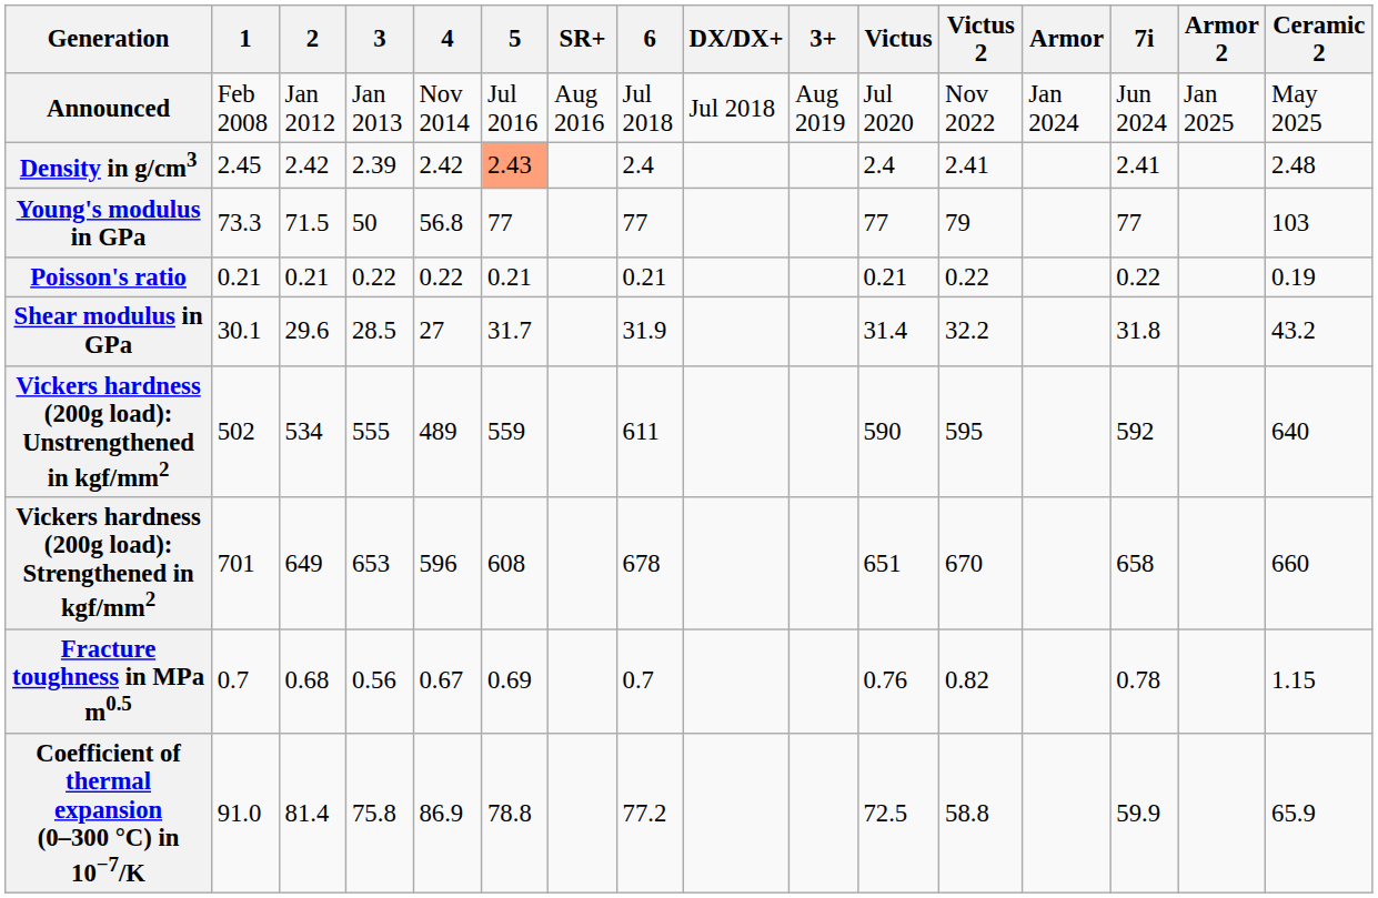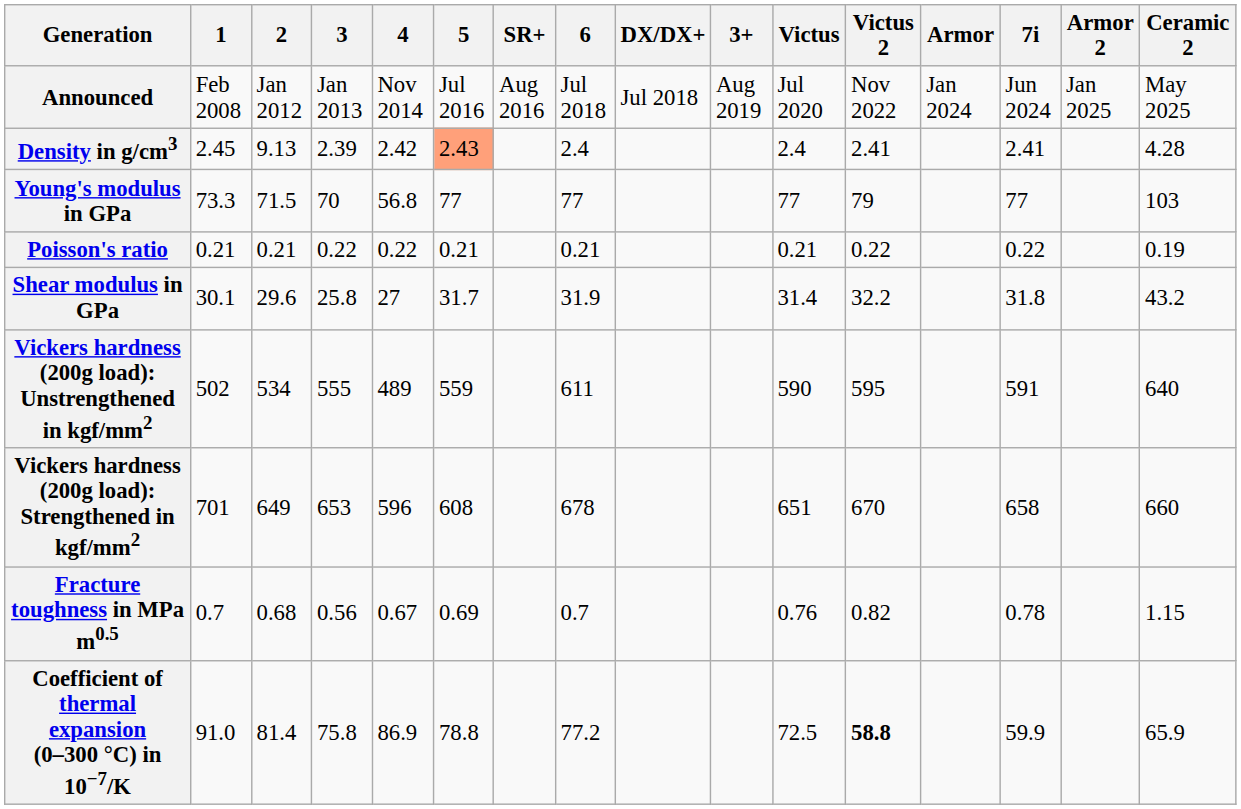 <table class="wikitable">
 <tr>
 <th>Generation</th>
 <th>1</th>
 <th>2</th>
 <th>3</th>
 <th>4</th>
 <th>5</th>
 <th><strong>SR+</strong></th>
 <th>6</th>
 <th><strong>DX/DX+</strong></th>
 <th>3+</th>
 <th>Victus</th>
 <th>Victus 2</th>
 <th>Armor</th>
 <th>7i </th>
 <th>Armor 2</th>
 <th>Ceramic 2</th>
 </tr>
 <tr>
 <th>Announced</th>
 <td>Feb 2008</td>
 <td>Jan 2012</td>
 <td>Jan 2013</td>
 <td>Nov 2014</td>
 <td>Jul 2016</td>
 <td>Aug 2016</td>
 <td>Jul 2018</td>
 <td>Jul 2018</td>
 <td>Aug 2019</td>
 <td>Jul 2020</td>
 <td>Nov 2022</td>
 <td>Jan 2024</td>
 <td>Jun 2024</td>
 <td>Jan 2025</td>
 <td>May 2025</td>
 </tr>
 <tr>
 <th><a href='#'>Density</a> in g/cm<sup>3</sup></th>
 <td>2.45</td>
-<td>2.42</td>
+<td>9.13</td>
 <td>2.39</td>
 <td>2.42</td>
 <td style="background: lightsalmon;">2.43</td>
 <td></td>
 <td>2.4</td>
 <td></td>
 <td></td>
 <td>2.4</td>
 <td>2.41</td>
 <td></td>
 <td>2.41</td>
 <td></td>
-<td>2.48</td>
+<td>4.28</td>
 </tr>
 <tr>
 <th><a href='#'>Young's modulus</a> in GPa</th>
 <td>73.3</td>
 <td>71.5</td>
-<td>50</td>
+<td>70</td>
 <td>56.8</td>
 <td>77</td>
 <td></td>
 <td>77</td>
 <td></td>
 <td></td>
 <td>77</td>
 <td>79</td>
 <td></td>
 <td>77</td>
 <td></td>
 <td>103</td>
 </tr>
 <tr>
 <th><a href='#'>Poisson's ratio</a></th>
 <td>0.21</td>
 <td>0.21</td>
 <td>0.22</td>
 <td>0.22</td>
 <td>0.21</td>
 <td></td>
 <td>0.21</td>
 <td></td>
 <td></td>
 <td>0.21</td>
 <td>0.22</td>
 <td></td>
 <td>0.22</td>
 <td></td>
 <td>0.19</td>
 </tr>
 <tr>
 <th><a href='#'>Shear modulus</a> in GPa</th>
 <td>30.1</td>
 <td>29.6</td>
-<td>28.5</td>
+<td>25.8</td>
 <td>27</td>
 <td>31.7</td>
 <td></td>
 <td>31.9</td>
 <td></td>
 <td></td>
 <td>31.4</td>
 <td>32.2</td>
 <td></td>
 <td>31.8</td>
 <td></td>
 <td>43.2</td>
 </tr>
 <tr>
 <th><a href='#'>Vickers hardness</a> (200g load):<br>Unstrengthened in kgf/mm<sup>2</sup></th>
 <td>502</td>
 <td>534</td>
 <td>555</td>
 <td>489</td>
 <td>559</td>
 <td></td>
 <td>611</td>
 <td></td>
 <td></td>
 <td>590</td>
 <td>595</td>
 <td></td>
-<td>592</td>
+<td>591</td>
 <td></td>
 <td>640</td>
 </tr>
 <tr>
 <th>Vickers hardness (200g load):<br>Strengthened in kgf/mm<sup>2</sup></th>
 <td>701</td>
 <td>649</td>
 <td>653</td>
 <td>596</td>
 <td>608</td>
 <td></td>
 <td>678</td>
 <td></td>
 <td></td>
 <td>651</td>
 <td>670</td>
 <td></td>
 <td>658</td>
 <td></td>
 <td>660</td>
 </tr>
 <tr>
 <th><a href='#'>Fracture toughness</a> in MPa m<sup>0.5</sup></th>
 <td>0.7</td>
 <td>0.68</td>
 <td>0.56</td>
 <td>0.67</td>
 <td>0.69</td>
 <td></td>
 <td>0.7</td>
 <td></td>
 <td></td>
 <td>0.76</td>
 <td>0.82</td>
 <td></td>
 <td>0.78</td>
 <td></td>
 <td>1.15</td>
 </tr>
 <tr>
 <th>Coefficient of <a href='#'>thermal expansion</a><br>(0–300 °C) in 10<sup>−7</sup>/K</th>
 <td>91.0</td>
 <td>81.4</td>
 <td>75.8</td>
 <td>86.9</td>
 <td>78.8</td>
 <td></td>
 <td>77.2</td>
 <td></td>
 <td></td>
 <td>72.5</td>
-<td>58.8</td>
+<td><strong>58.8</strong></td>
 <td></td>
 <td>59.9</td>
 <td></td>
 <td>65.9</td>
 </tr>
 </table>
